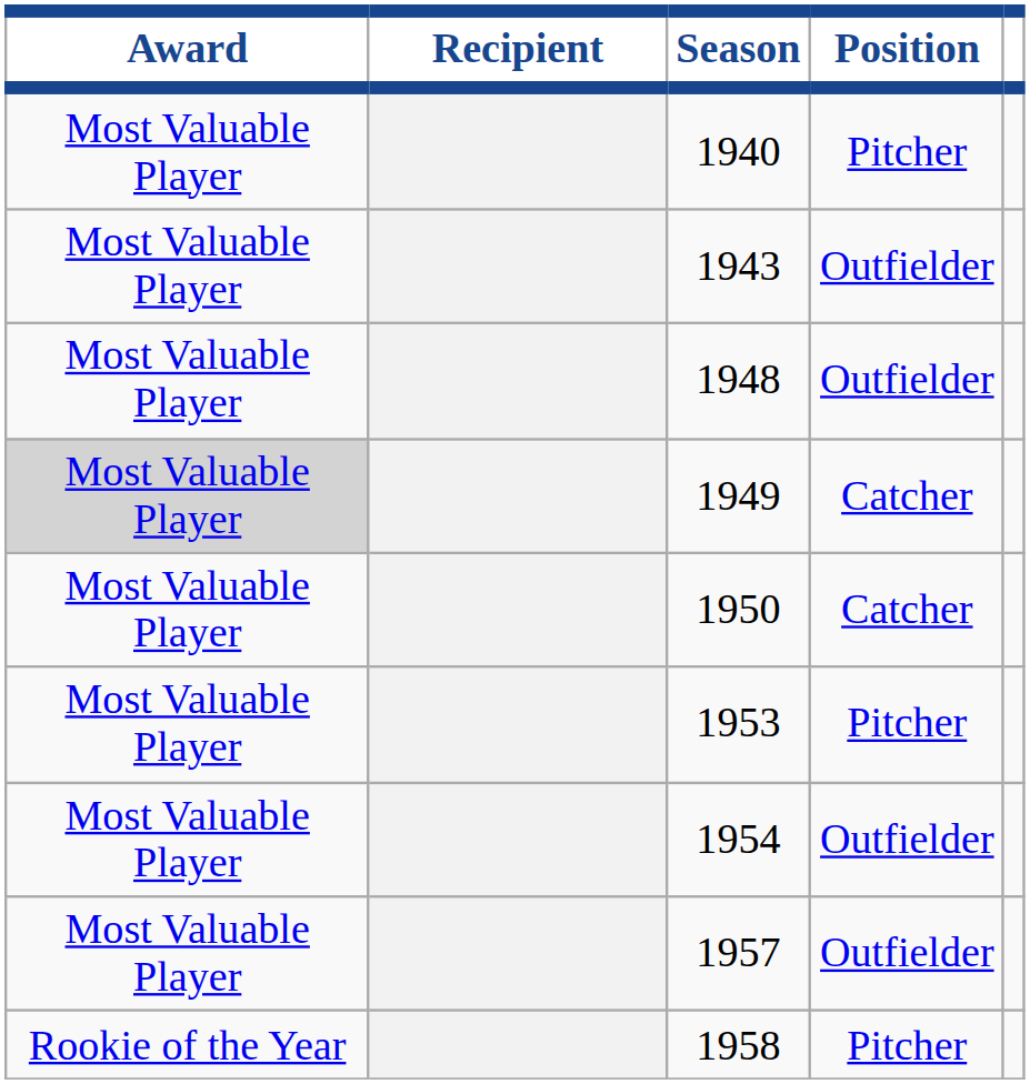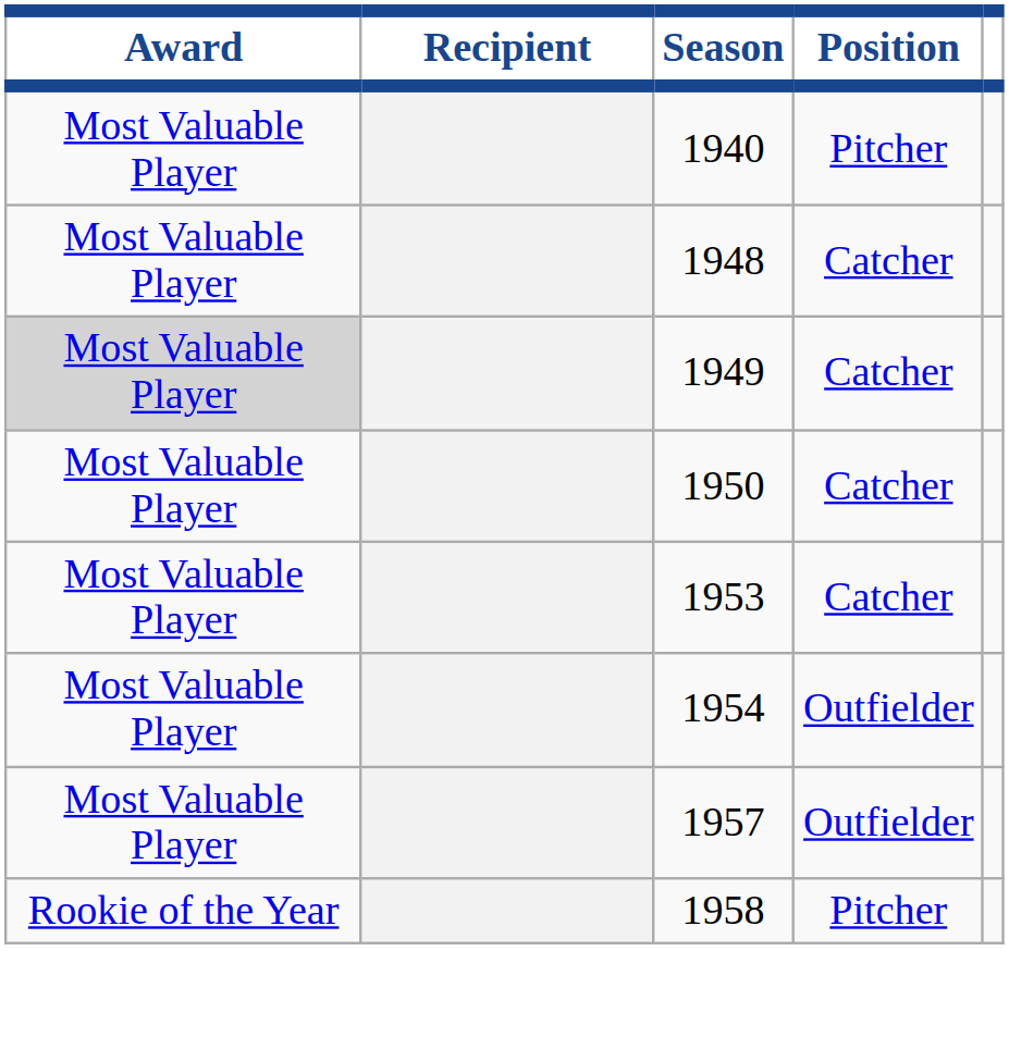 <table class="wikitable sortable plainrowheaders" style="text-align:center">
 <tr>
 <th scope="col" width="130px" style="background-color:#ffffff; border-top:#17468E 5px solid; border-bottom:#17468E 5px solid; color:#17468E">Award</th>
 <th scope="col" width="105px" style="background-color:#ffffff; border-top:#17468E 5px solid; border-bottom:#17468E 5px solid; color:#17468E">Recipient</th>
 <th scope="col" style="background-color:#ffffff; border-top:#17468E 5px solid; border-bottom:#17468E 5px solid; color:#17468E">Season</th>
 <th scope="col" style="background-color:#ffffff; border-top:#17468E 5px solid; border-bottom:#17468E 5px solid; color:#17468E">Position</th>
 <th scope="col" style="background-color:#ffffff; border-top:#17468E 5px solid; border-bottom:#17468E 5px solid; color:#17468E" class="unsortable"></th>
 </tr>
 <tr>
 <td><a href='#'>Most Valuable Player</a></td>
 <th scope="row" style="text-align:center"></th>
 <td>1940</td>
 <td><a href='#'>Pitcher</a></td>
 <td></td>
 </tr>
 <tr>
 <td><a href='#'>Most Valuable Player</a></td>
 <th scope="row" style="text-align:center"></th>
-<td>1943</td>
-<td><a href='#'>Outfielder</a></td>
-<td></td>
-</tr>
-<tr>
-<td><a href='#'>Most Valuable Player</a></td>
-<th scope="row" style="text-align:center"></th>
 <td>1948</td>
-<td><a href='#'>Outfielder</a></td>
+<td><a href='#'>Catcher</a></td>
 <td></td>
 </tr>
 <tr>
 <td style="background: lightgrey;"><a href='#'>Most Valuable Player</a></td>
 <th scope="row" style="text-align:center"></th>
 <td>1949</td>
 <td><a href='#'>Catcher</a></td>
 <td></td>
 </tr>
 <tr>
 <td><a href='#'>Most Valuable Player</a></td>
 <th scope="row" style="text-align:center"></th>
 <td>1950</td>
 <td><a href='#'>Catcher</a></td>
 <td></td>
 </tr>
 <tr>
 <td><a href='#'>Most Valuable Player</a></td>
 <th scope="row" style="text-align:center"></th>
 <td>1953</td>
-<td><a href='#'>Pitcher</a></td>
+<td><a href='#'>Catcher</a></td>
 <td></td>
 </tr>
 <tr>
 <td><a href='#'>Most Valuable Player</a></td>
 <th scope="row" style="text-align:center"></th>
 <td>1954</td>
 <td><a href='#'>Outfielder</a></td>
 <td></td>
 </tr>
 <tr>
 <td><a href='#'>Most Valuable Player</a></td>
 <th scope="row" style="text-align:center"></th>
 <td>1957</td>
 <td><a href='#'>Outfielder</a></td>
 <td></td>
 </tr>
 <tr>
 <td><a href='#'>Rookie of the Year</a></td>
 <th scope="row" style="text-align:center"></th>
 <td>1958</td>
 <td><a href='#'>Pitcher</a></td>
 <td></td>
 </tr>
 </table>
